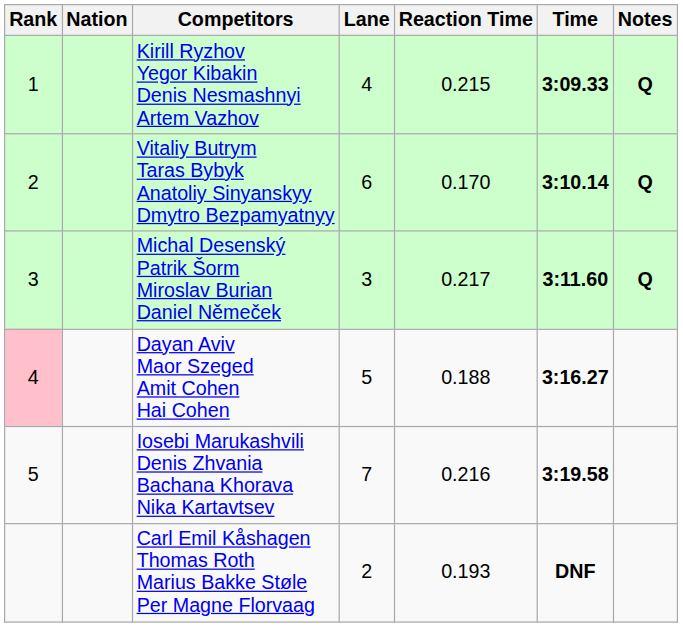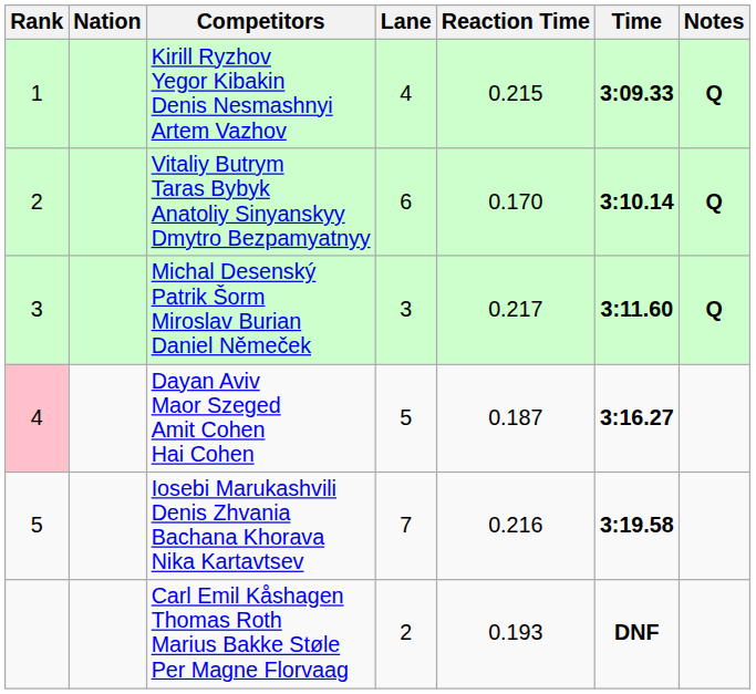 <table class="wikitable sortable" style="text-align:center">
 <tr>
 <th>Rank</th>
 <th>Nation</th>
 <th>Competitors</th>
 <th>Lane</th>
 <th>Reaction Time</th>
 <th>Time</th>
 <th>Notes</th>
 </tr>
 <tr bgcolor=ccffcc>
 <td>1</td>
 <td align=left></td>
 <td align=left><a href='#'>Kirill Ryzhov</a><br><a href='#'>Yegor Kibakin</a><br><a href='#'>Denis Nesmashnyi</a><br><a href='#'>Artem Vazhov</a></td>
 <td>4</td>
 <td>0.215</td>
 <td><strong>3:09.33</strong></td>
 <td><strong>Q</strong></td>
 </tr>
 <tr bgcolor=ccffcc>
 <td>2</td>
 <td align=left></td>
 <td align=left><a href='#'>Vitaliy Butrym</a><br><a href='#'>Taras Bybyk</a><br><a href='#'>Anatoliy Sinyanskyy</a><br><a href='#'>Dmytro Bezpamyatnyy</a></td>
 <td>6</td>
 <td>0.170</td>
 <td><strong>3:10.14</strong></td>
 <td><strong>Q</strong></td>
 </tr>
 <tr bgcolor=ccffcc>
 <td>3</td>
 <td align=left></td>
 <td align=left><a href='#'>Michal Desenský</a><br><a href='#'>Patrik Šorm</a><br><a href='#'>Miroslav Burian</a><br><a href='#'>Daniel Němeček</a></td>
 <td>3</td>
 <td>0.217</td>
 <td><strong>3:11.60</strong></td>
 <td><strong>Q</strong></td>
 </tr>
 <tr>
 <td style="background: pink;">4</td>
 <td align=left></td>
 <td align=left><a href='#'>Dayan Aviv</a><br><a href='#'>Maor Szeged</a><br><a href='#'>Amit Cohen</a><br><a href='#'>Hai Cohen</a></td>
 <td>5</td>
-<td>0.188</td>
+<td>0.187</td>
 <td><strong>3:16.27</strong></td>
 <td></td>
 </tr>
 <tr>
 <td>5</td>
 <td align=left></td>
 <td align=left><a href='#'>Iosebi Marukashvili</a><br><a href='#'>Denis Zhvania</a><br><a href='#'>Bachana Khorava</a><br><a href='#'>Nika Kartavtsev</a></td>
 <td>7</td>
 <td>0.216</td>
 <td><strong>3:19.58</strong></td>
 <td></td>
 </tr>
 <tr>
 <td></td>
 <td align=left></td>
 <td align=left><a href='#'>Carl Emil Kåshagen</a><br><a href='#'>Thomas Roth</a><br><a href='#'>Marius Bakke Støle</a><br><a href='#'>Per Magne Florvaag</a></td>
 <td>2</td>
 <td>0.193</td>
 <td><strong>DNF</strong></td>
 <td></td>
 </tr>
 </table>
